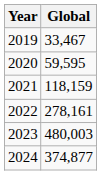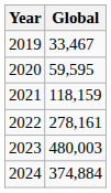 <table class="wikitable">
 <tr>
 <th>Year</th>
 <th>Global</th>
 </tr>
 <tr>
 <td>2019</td>
 <td>33,467</td>
 </tr>
 <tr>
 <td>2020</td>
 <td>59,595</td>
 </tr>
 <tr>
 <td>2021</td>
 <td>118,159</td>
 </tr>
 <tr>
 <td>2022</td>
 <td>278,161</td>
 </tr>
 <tr>
 <td>2023</td>
 <td>480,003</td>
 </tr>
 <tr>
 <td>2024</td>
-<td>374,877</td>
+<td>374,884</td>
 </tr>
 </table>
